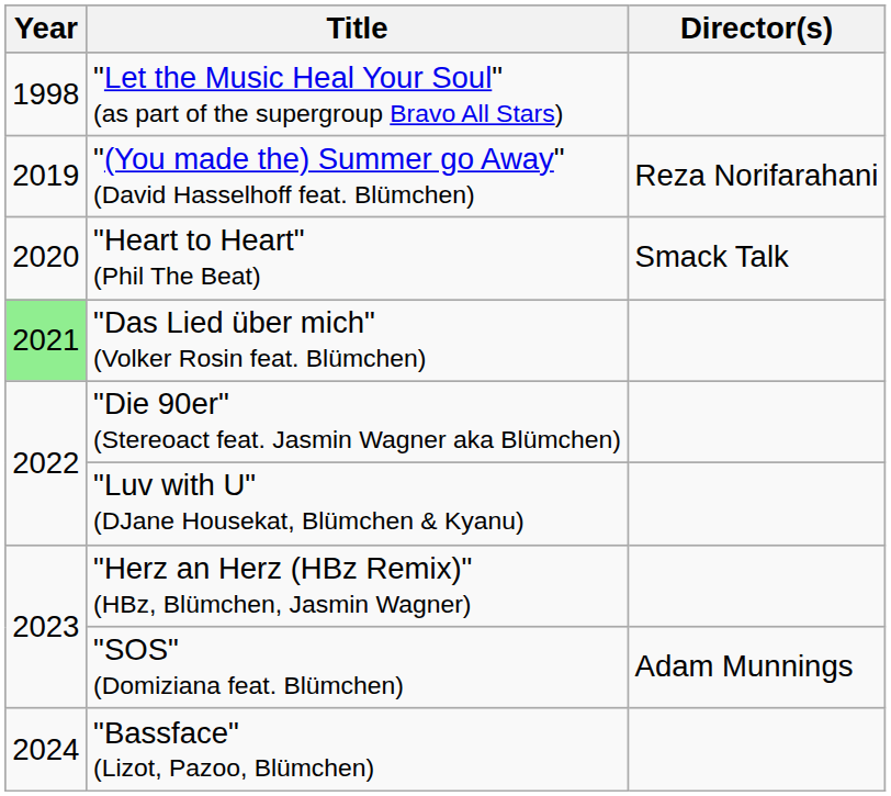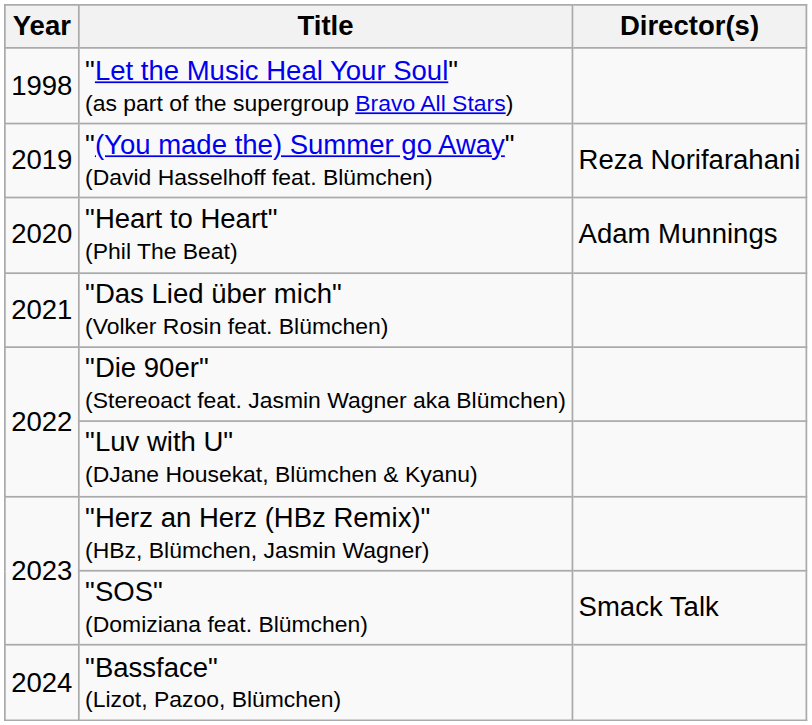 <table class="wikitable">
 <tr>
 <th>Year</th>
 <th>Title</th>
 <th>Director(s)</th>
 </tr>
 <tr>
 <td>1998</td>
 <td>"<a href='#'>Let the Music Heal Your Soul</a>"<br><small>(as part of the supergroup <a href='#'>Bravo All Stars</a>)</small></td>
 <td></td>
 </tr>
 <tr>
 <td>2019</td>
 <td>"<a href='#'>(You made the) Summer go Away</a>"<br><small>(David Hasselhoff feat. Blümchen)</small></td>
 <td>Reza Norifarahani</td>
 </tr>
 <tr>
 <td>2020</td>
 <td>"Heart to Heart"<br><small>(Phil The Beat)</small></td>
-<td>Smack Talk</td>
+<td>Adam Munnings</td>
 </tr>
 <tr>
-<td style="background: lightgreen;">2021</td>
+<td>2021</td>
 <td>"Das Lied über mich"<br><small>(Volker Rosin feat. Blümchen)</small></td>
 <td></td>
 </tr>
 <tr>
 <td rowspan=2>2022</td>
 <td>"Die 90er"<br><small>(Stereoact feat. Jasmin Wagner aka Blümchen)</small></td>
 <td></td>
 </tr>
 <tr>
 <td>"Luv with U"<br><small>(DJane Housekat, Blümchen & Kyanu)</small></td>
 <td></td>
 </tr>
 <tr>
 <td rowspan=2>2023</td>
 <td>"Herz an Herz (HBz Remix)"<br><small>(HBz, Blümchen, Jasmin Wagner)</small></td>
 <td></td>
 </tr>
 <tr>
 <td>"SOS"<br><small>(Domiziana feat. Blümchen)</small></td>
-<td>Adam Munnings</td>
+<td>Smack Talk</td>
 </tr>
 <tr>
 <td>2024</td>
 <td>"Bassface"<br><small>(Lizot, Pazoo, Blümchen)</small></td>
 <td></td>
 </tr>
 </table>
